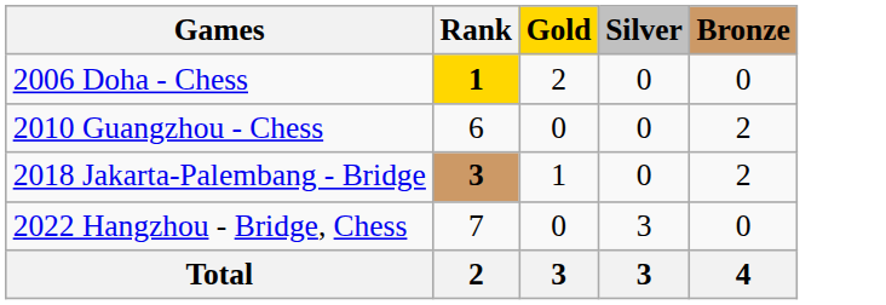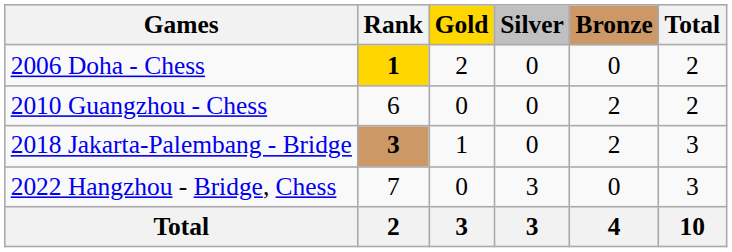 <table class="wikitable sortable" style="text-align:center">
 <tr>
 <th>Games</th>
 <th>Rank</th>
 <th style="background-color:gold;">Gold</th>
 <th style="background-color:silver;">Silver</th>
 <th style="background-color:#c96;">Bronze</th>
+<th>Total</th>
 </tr>
 <tr>
 <td align=left><a href='#'>2006 Doha - Chess</a></td>
 <td bgcolor=gold><strong>1</strong></td>
 <td>2</td>
 <td>0</td>
 <td>0</td>
+<td>2</td>
 </tr>
 <tr>
 <td align=left><a href='#'>2010 Guangzhou - Chess</a></td>
 <td>6</td>
 <td>0</td>
 <td>0</td>
+<td>2</td>
 <td>2</td>
 </tr>
 <tr>
 <td align=left><a href='#'>2018 Jakarta-Palembang - Bridge</a></td>
 <td bgcolor=#c96><strong>3</strong></td>
 <td>1</td>
 <td>0</td>
 <td>2</td>
+<td>3</td>
 </tr>
 <tr>
 <td align=left><a href='#'>2022 Hangzhou</a> - <a href='#'>Bridge</a>,  <a href='#'>Chess</a></td>
 <td>7</td>
 <td>0</td>
 <td>3</td>
 <td>0</td>
+<td>3</td>
 </tr>
 <tr>
 <th>Total</th>
 <th>2</th>
 <th>3</th>
 <th>3</th>
 <th>4</th>
+<th>10</th>
 </tr>
 </table>
